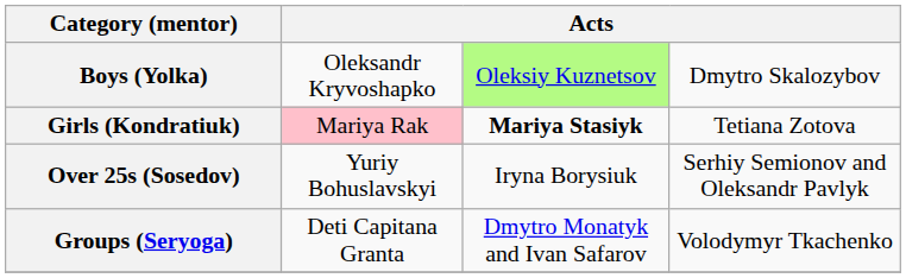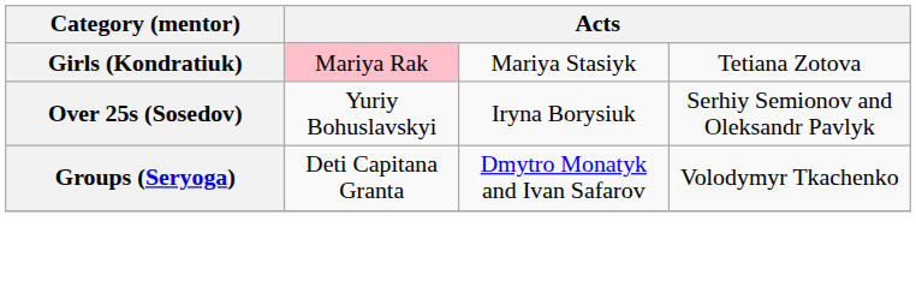 <table class="wikitable" style="text-align:center">
 <tr>
 <th spope="col" width="180">Category (mentor)</th>
 <th scope="col" colspan="3" width="500">Acts</th>
 </tr>
 <tr>
-<th scope="row">Boys (Yolka)</th>
-<td>Oleksandr Kryvoshapko</td>
-<td style="background:#B4FB84;"><a href='#'>Oleksiy Kuznetsov</a></td>
-<td>Dmytro Skalozybov</td>
-</tr>
-<tr>
 <th scope="row">Girls (Kondratiuk)</th>
 <td style="background:pink;">Mariya Rak</td>
-<td><strong>Mariya Stasiyk</strong></td>
+<td>Mariya Stasiyk</td>
 <td>Tetiana Zotova</td>
 </tr>
 <tr>
 <th scope="row">Over 25s (Sosedov)</th>
 <td>Yuriy Bohuslavskyi</td>
 <td>Iryna Borysiuk</td>
 <td>Serhiy Semionov and Oleksandr Pavlyk</td>
 </tr>
 <tr>
 <th scope="row">Groups (<a href='#'>Seryoga</a>)</th>
 <td>Deti Capitana Granta</td>
 <td><a href='#'>Dmytro Monatyk</a> and Ivan Safarov</td>
 <td>Volodymyr Tkachenko</td>
 </tr>
 <tr>
 </tr>
 </table>
